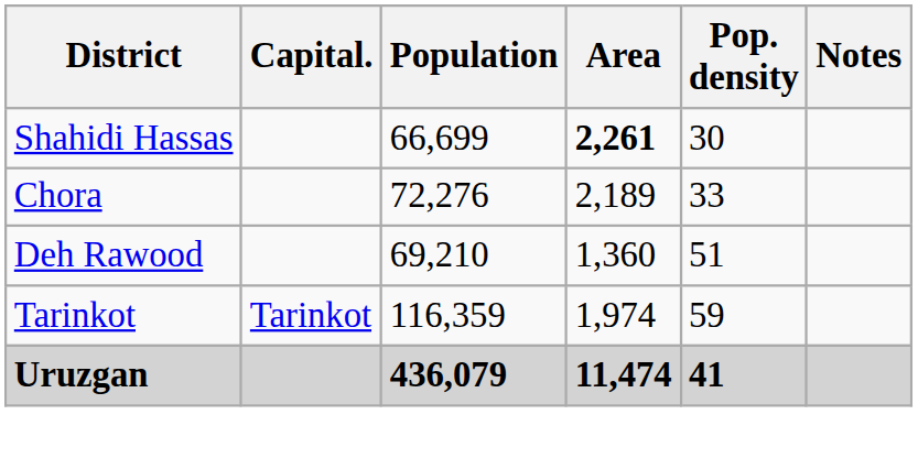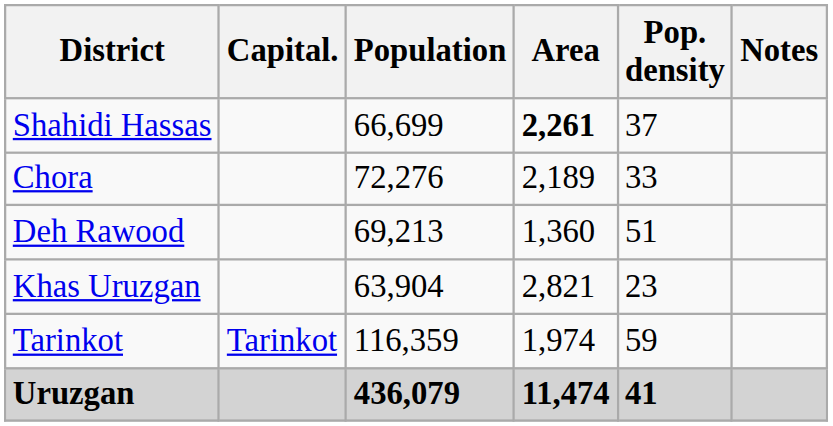 <table class="wikitable sortable" style="font-size:90%;">
 <tr>
 <th>District</th>
 <th>Capital.</th>
 <th>Population</th>
 <th>Area</th>
 <th>Pop.<br>density</th>
 <th>Notes</th>
 </tr>
 <tr>
 <td><a href='#'>Shahidi Hassas</a></td>
 <td></td>
 <td>66,699</td>
 <td><strong>2,261</strong></td>
-<td>30</td>
+<td>37</td>
 <td></td>
 </tr>
 <tr>
 <td><a href='#'>Chora</a></td>
 <td></td>
 <td>72,276</td>
 <td>2,189</td>
 <td>33</td>
 </tr>
 <tr>
 <td><a href='#'>Deh Rawood</a></td>
 <td></td>
-<td>69,210</td>
+<td>69,213</td>
 <td>1,360</td>
 <td>51</td>
+<td></td>
+</tr>
+<tr>
+<td><a href='#'>Khas Uruzgan</a></td>
+<td></td>
+<td>63,904</td>
+<td>2,821</td>
+<td>23</td>
 <td></td>
 </tr>
 <tr>
 <td><a href='#'>Tarinkot</a></td>
 <td><a href='#'>Tarinkot</a></td>
 <td>116,359</td>
 <td>1,974</td>
 <td>59</td>
 <td></td>
 </tr>
 <tr bgcolor="#d3d3d3">
 <td><strong>Uruzgan</strong></td>
 <td></td>
 <td><strong>436,079</strong></td>
 <td><strong>11,474</strong></td>
 <td><strong>41</strong></td>
 <td></td>
 </tr>
 </table>
